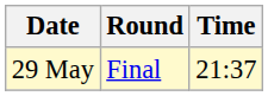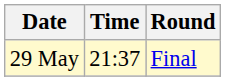 <table class="wikitable">
 <tr>
 <th>Date</th>
+<th>Time</th>
 <th>Round</th>
-<th>Time</th>
 </tr>
 <tr style=background:lemonchiffon>
 <td>29 May</td>
+<td>21:37</td>
 <td><a href='#'>Final</a></td>
-<td>21:37</td>
 </tr>
 </table>
